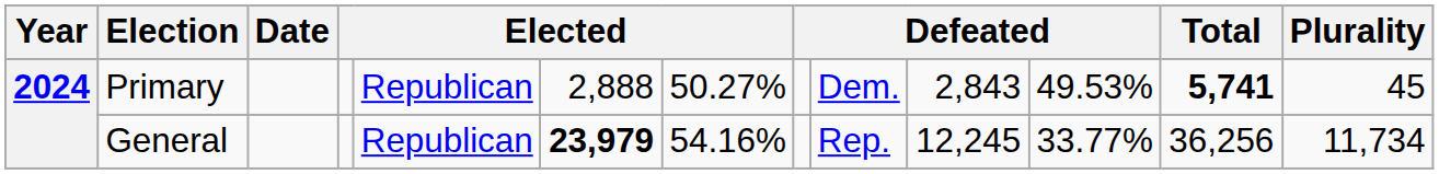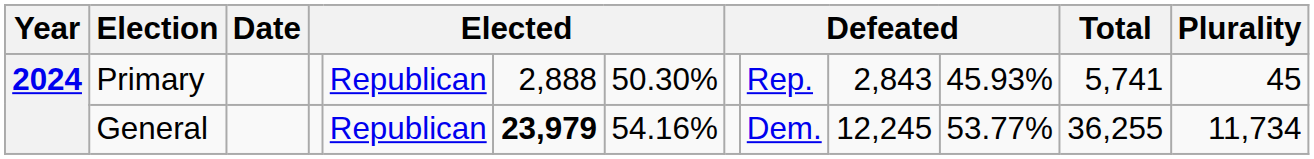 <table class="wikitable">
 <tr>
 <th>Year</th>
 <th>Election</th>
 <th>Date</th>
 <th colspan="4">Elected</th>
 <th colspan="4">Defeated</th>
 <th>Total</th>
 <th>Plurality</th>
 </tr>
 <tr>
 <th rowspan="2" valign="top"><a href='#'>2024</a></th>
 <td>Primary</td>
 <td></td>
 <td></td>
 <td valign="top" ><a href='#'>Republican</a></td>
 <td align="right" valign="top">2,888</td>
-<td align="right" valign="top">50.27%</td>
+<td align="right" valign="top">50.30%</td>
 <td></td>
-<td valign="top" ><a href='#'>Dem.</a></td>
+<td valign="top" ><a href='#'>Rep.</a></td>
 <td align="right" valign="top">2,843</td>
-<td align="right" valign="top">49.53%</td>
-<td align="right" valign="top"><strong>5,741</strong></td>
+<td align="right" valign="top">45.93%</td>
+<td align="right" valign="top">5,741</td>
 <td align="right" valign="top">45</td>
 </tr>
 <tr>
 <td valign="top">General</td>
 <td valign="top"></td>
 <td valign="top"></td>
 <td valign="top" ><a href='#'>Republican</a></td>
 <td valign="top" align="right"><strong>23,979</strong></td>
 <td valign="top" align="right">54.16%</td>
 <td valign="top"></td>
-<td valign="top" ><a href='#'>Rep.</a></td>
+<td valign="top" ><a href='#'>Dem.</a></td>
 <td valign="top" align="right">12,245</td>
-<td valign="top" align="right">33.77%</td>
-<td valign="top" align="right">36,256</td>
+<td valign="top" align="right">53.77%</td>
+<td valign="top" align="right">36,255</td>
 <td valign="top" align="right">11,734</td>
 </tr>
 </table>
